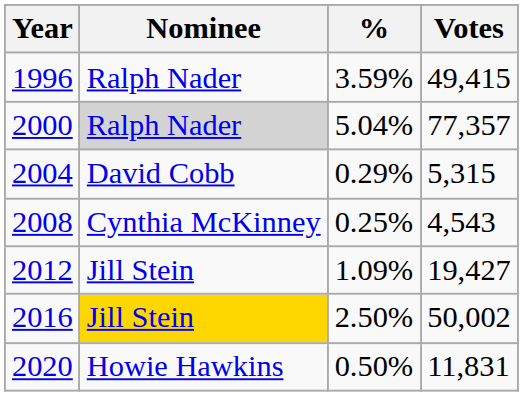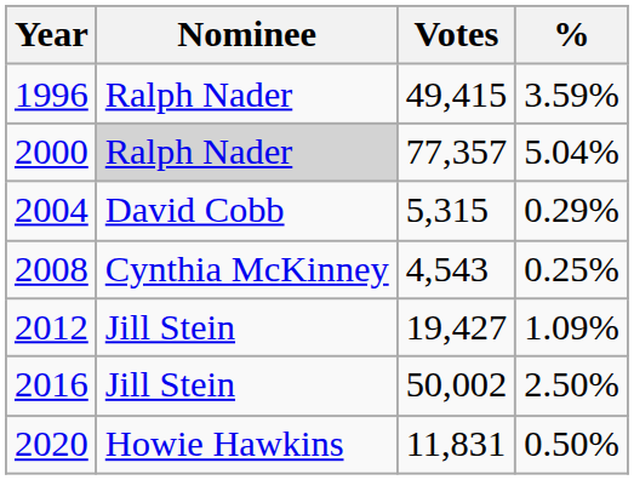 <table class="wikitable">
 <tr>
 <th>Year</th>
 <th>Nominee</th>
+<th>Votes</th>
 <th>%</th>
-<th>Votes</th>
 </tr>
 <tr>
 <td><a href='#'>1996</a></td>
 <td><a href='#'>Ralph Nader</a></td>
+<td>49,415</td>
 <td>3.59%</td>
-<td>49,415</td>
 </tr>
 <tr>
 <td><a href='#'>2000</a></td>
 <td style="background: lightgrey;"><a href='#'>Ralph Nader</a></td>
+<td>77,357</td>
 <td>5.04%</td>
-<td>77,357</td>
 </tr>
 <tr>
 <td><a href='#'>2004</a></td>
 <td><a href='#'>David Cobb</a></td>
+<td>5,315</td>
 <td>0.29%</td>
-<td>5,315</td>
 </tr>
 <tr>
 <td><a href='#'>2008</a></td>
 <td><a href='#'>Cynthia McKinney</a></td>
+<td>4,543</td>
 <td>0.25%</td>
-<td>4,543</td>
 </tr>
 <tr>
 <td><a href='#'>2012</a></td>
 <td><a href='#'>Jill Stein</a></td>
+<td>19,427</td>
 <td>1.09%</td>
-<td>19,427</td>
 </tr>
 <tr>
 <td><a href='#'>2016</a></td>
-<td style="background: gold;"><a href='#'>Jill Stein</a></td>
+<td><a href='#'>Jill Stein</a></td>
+<td>50,002</td>
 <td>2.50%</td>
-<td>50,002</td>
 </tr>
 <tr>
 <td><a href='#'>2020</a></td>
 <td><a href='#'>Howie Hawkins</a></td>
+<td>11,831</td>
 <td>0.50%</td>
-<td>11,831</td>
 </tr>
 </table>
